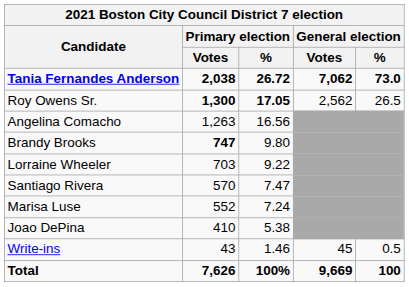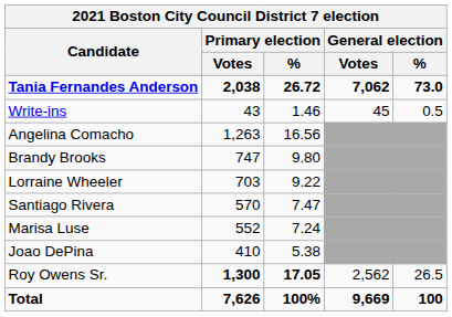 <table class=wikitable>
 <tr>
 <th colspan=5>2021 Boston City Council District 7 election</th>
 </tr>
 <tr>
 <th colspan=1 rowspan=2>Candidate</th>
 <th colspan=2><strong>Primary election</strong></th>
 <th colspan=2><strong>General election</strong></th>
 </tr>
 <tr>
 <th>Votes</th>
 <th>%</th>
 <th>Votes</th>
 <th>%</th>
 </tr>
 <tr>
 <td><strong><a href='#'>Tania Fernandes Anderson</a></strong></td>
 <td align="right"><strong>2,038</strong></td>
 <td align="right"><strong>26.72</strong></td>
 <td align="right"><strong>7,062</strong></td>
 <td align="right"><strong>73.0</strong></td>
 </tr>
 <tr>
-<td>Roy Owens Sr.</td>
-<td align="right"><strong>1,300</strong></td>
-<td align="right"><strong>17.05</strong></td>
-<td align="right">2,562</td>
-<td align="right">26.5</td>
+<td><a href='#'>Write-ins</a></td>
+<td align="right">43</td>
+<td align="right">1.46</td>
+<td align="right">45</td>
+<td align="right">0.5</td>
 </tr>
 <tr>
 <td>Angelina Comacho</td>
 <td align="right">1,263</td>
 <td align="right">16.56</td>
 <td colspan=2 bgcolor=darkgray> </td>
 </tr>
 <tr>
 <td>Brandy Brooks</td>
-<td align="right"><strong>747</strong></td>
+<td align="right">747</td>
 <td align="right">9.80</td>
 <td colspan=2 bgcolor=darkgray> </td>
 </tr>
 <tr>
 <td>Lorraine Wheeler</td>
 <td align="right">703</td>
 <td align="right">9.22</td>
 <td colspan=2 bgcolor=darkgray> </td>
 </tr>
 <tr>
 <td>Santiago Rivera</td>
 <td align="right">570</td>
 <td align="right">7.47</td>
 <td colspan=2 bgcolor=darkgray> </td>
 </tr>
 <tr>
 <td>Marisa Luse</td>
 <td align="right">552</td>
 <td align="right">7.24</td>
 <td colspan=2 bgcolor=darkgray> </td>
 </tr>
 <tr>
 <td>Joao DePina</td>
 <td align="right">410</td>
 <td align="right">5.38</td>
 <td colspan=2 bgcolor=darkgray> </td>
 </tr>
 <tr>
-<td><a href='#'>Write-ins</a></td>
-<td align="right">43</td>
-<td align="right">1.46</td>
-<td align="right">45</td>
-<td align="right">0.5</td>
+<td>Roy Owens Sr.</td>
+<td align="right"><strong>1,300</strong></td>
+<td align="right"><strong>17.05</strong></td>
+<td align="right">2,562</td>
+<td align="right">26.5</td>
 </tr>
 <tr>
 <td><strong>Total</strong></td>
 <td align="right"><strong>7,626</strong></td>
 <td align="right"><strong>100%</strong></td>
 <td align="right"><strong>9,669</strong></td>
 <td align="right"><strong>100</strong></td>
 </tr>
 </table>
